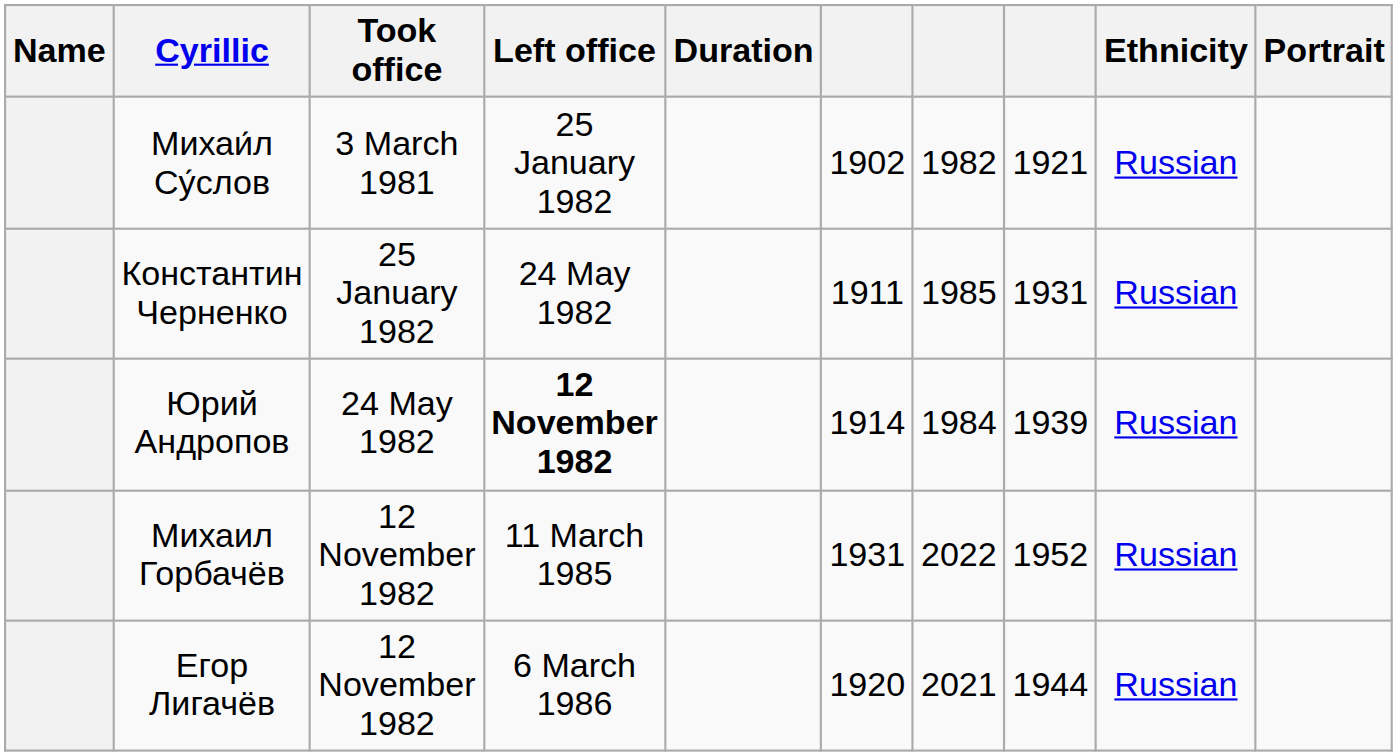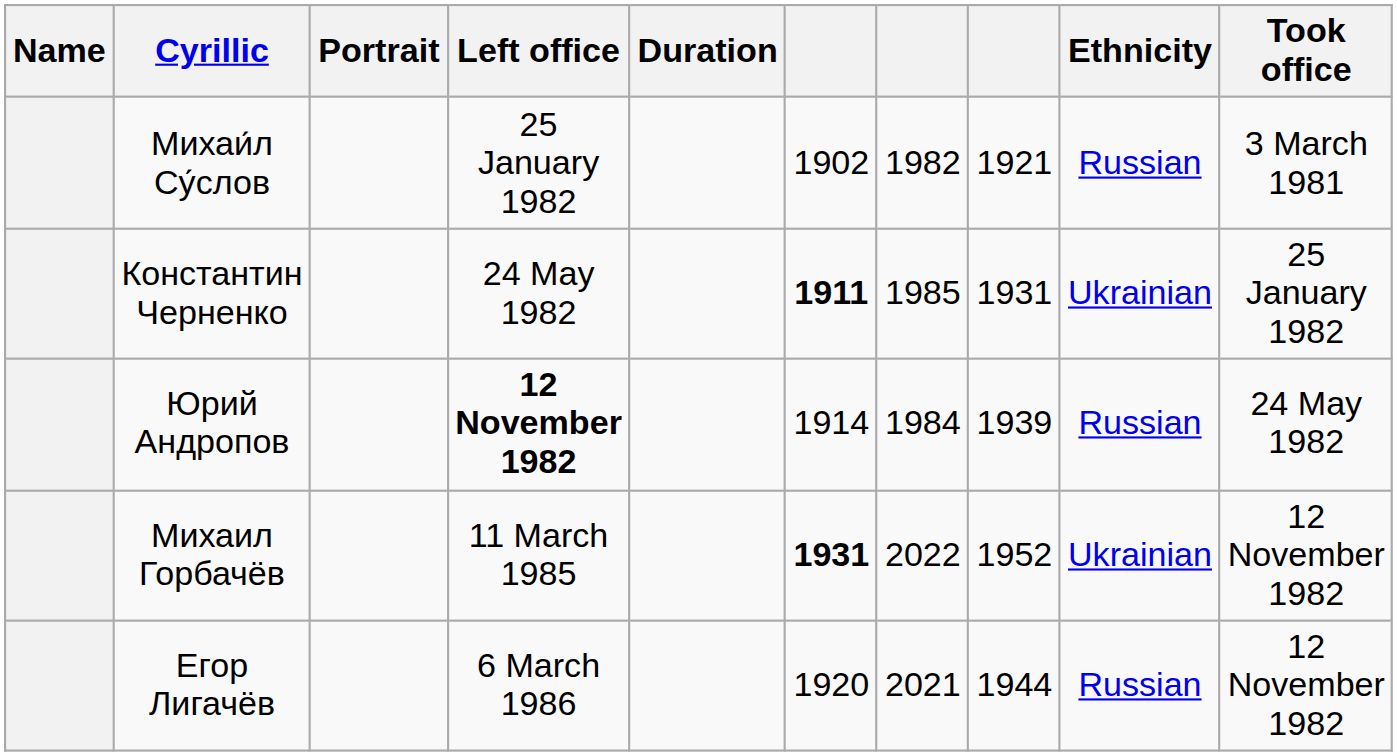 <table class="wikitable sortable" style=text-align:center>
 <tr>
 <th scope="col">Name</th>
 <th scope="col" class="unsortable"><a href='#'>Cyrillic</a></th>
-<th scope="col">Took office</th>
+<th scope="col" class="unsortable">Portrait</th>
 <th scope="col">Left office</th>
 <th scope="col">Duration</th>
 <th scope="col"></th>
 <th scope="col"></th>
 <th scope="col"></th>
 <th scope="col">Ethnicity</th>
-<th scope="col" class="unsortable">Portrait</th>
+<th scope="col">Took office</th>
 </tr>
 <tr>
 <th align="center" scope="row" style="font-weight:normal;"></th>
 <td>Михаи́л Су́слов</td>
-<td>3 March 1981</td>
+<td></td>
 <td>25 January 1982</td>
 <td></td>
 <td>1902</td>
 <td>1982</td>
 <td>1921</td>
 <td><a href='#'>Russian</a></td>
-<td></td>
+<td>3 March 1981</td>
 </tr>
 <tr>
 <th align="center" scope="row" style="font-weight:normal;"></th>
 <td>Константин Черненко</td>
-<td>25 January 1982</td>
+<td></td>
 <td>24 May 1982</td>
 <td></td>
-<td>1911</td>
+<td><strong>1911</strong></td>
 <td>1985</td>
 <td>1931</td>
-<td><a href='#'>Russian</a></td>
-<td></td>
+<td><a href='#'>Ukrainian</a></td>
+<td>25 January 1982</td>
 </tr>
 <tr>
 <th align="center" scope="row" style="font-weight:normal;"></th>
 <td>Юрий Андропов</td>
-<td>24 May 1982</td>
+<td></td>
 <td><strong>12 November 1982</strong></td>
 <td></td>
 <td>1914</td>
 <td>1984</td>
 <td>1939</td>
 <td><a href='#'>Russian</a></td>
-<td></td>
+<td>24 May 1982</td>
 </tr>
 <tr>
 <th align="center" scope="row" style="font-weight:normal;"></th>
 <td>Михаил Горбачёв</td>
-<td>12 November 1982</td>
+<td></td>
 <td>11 March 1985</td>
 <td></td>
-<td>1931</td>
+<td><strong>1931</strong></td>
 <td>2022</td>
 <td>1952</td>
-<td><a href='#'>Russian</a></td>
-<td></td>
+<td><a href='#'>Ukrainian</a></td>
+<td>12 November 1982</td>
 </tr>
 <tr>
 <th align="center" scope="row" style="font-weight:normal;"></th>
 <td>Егор Лигачёв</td>
-<td>12 November 1982</td>
+<td></td>
 <td>6 March 1986</td>
 <td></td>
 <td>1920</td>
 <td>2021</td>
 <td>1944</td>
 <td><a href='#'>Russian</a></td>
-<td></td>
+<td>12 November 1982</td>
 </tr>
 </table>
